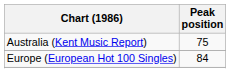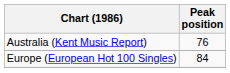 <table class="wikitable sortable">
 <tr>
 <th>Chart (1986)</th>
 <th>Peak<br>position</th>
 </tr>
 <tr>
 <td>Australia (<a href='#'>Kent Music Report</a>)</td>
-<td align="center">75</td>
+<td align="center">76</td>
 </tr>
 <tr>
 </tr>
 <tr>
 </tr>
 <tr>
 <td>Europe (<a href='#'>European Hot 100 Singles</a>)</td>
 <td align="center">84</td>
 </tr>
 <tr>
 </tr>
 <tr>
 </tr>
 <tr>
 </tr>
 <tr>
 </tr>
 <tr>
 </tr>
 <tr>
 </tr>
 </table>
